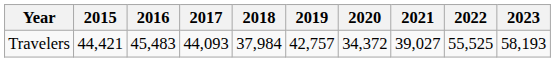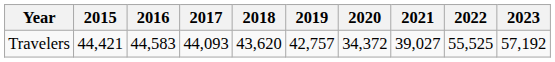 <table class="wikitable" style="text-align:center">
 <tr>
 <th>Year</th>
 <th>2015</th>
 <th>2016</th>
 <th>2017</th>
 <th>2018</th>
 <th>2019</th>
 <th>2020</th>
 <th>2021</th>
 <th>2022</th>
 <th>2023</th>
 </tr>
 <tr>
 <td>Travelers</td>
 <td>44,421</td>
-<td>45,483</td>
+<td>44,583</td>
 <td>44,093</td>
-<td>37,984</td>
+<td>43,620</td>
 <td>42,757</td>
 <td>34,372</td>
 <td>39,027</td>
 <td>55,525</td>
-<td>58,193</td>
+<td>57,192</td>
 </tr>
 </table>
